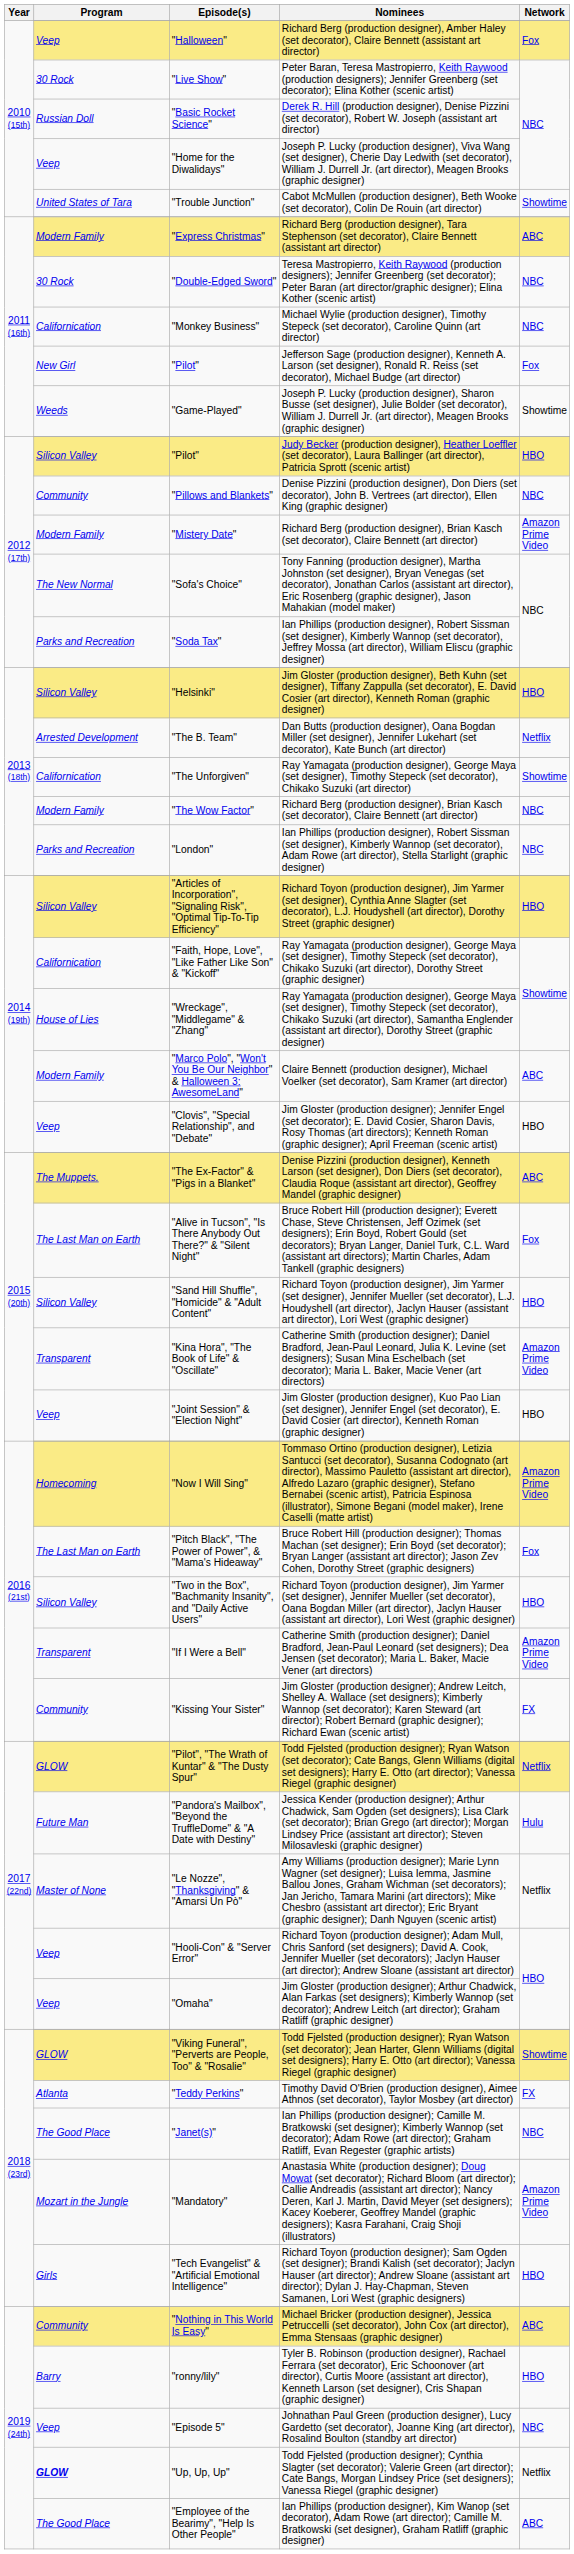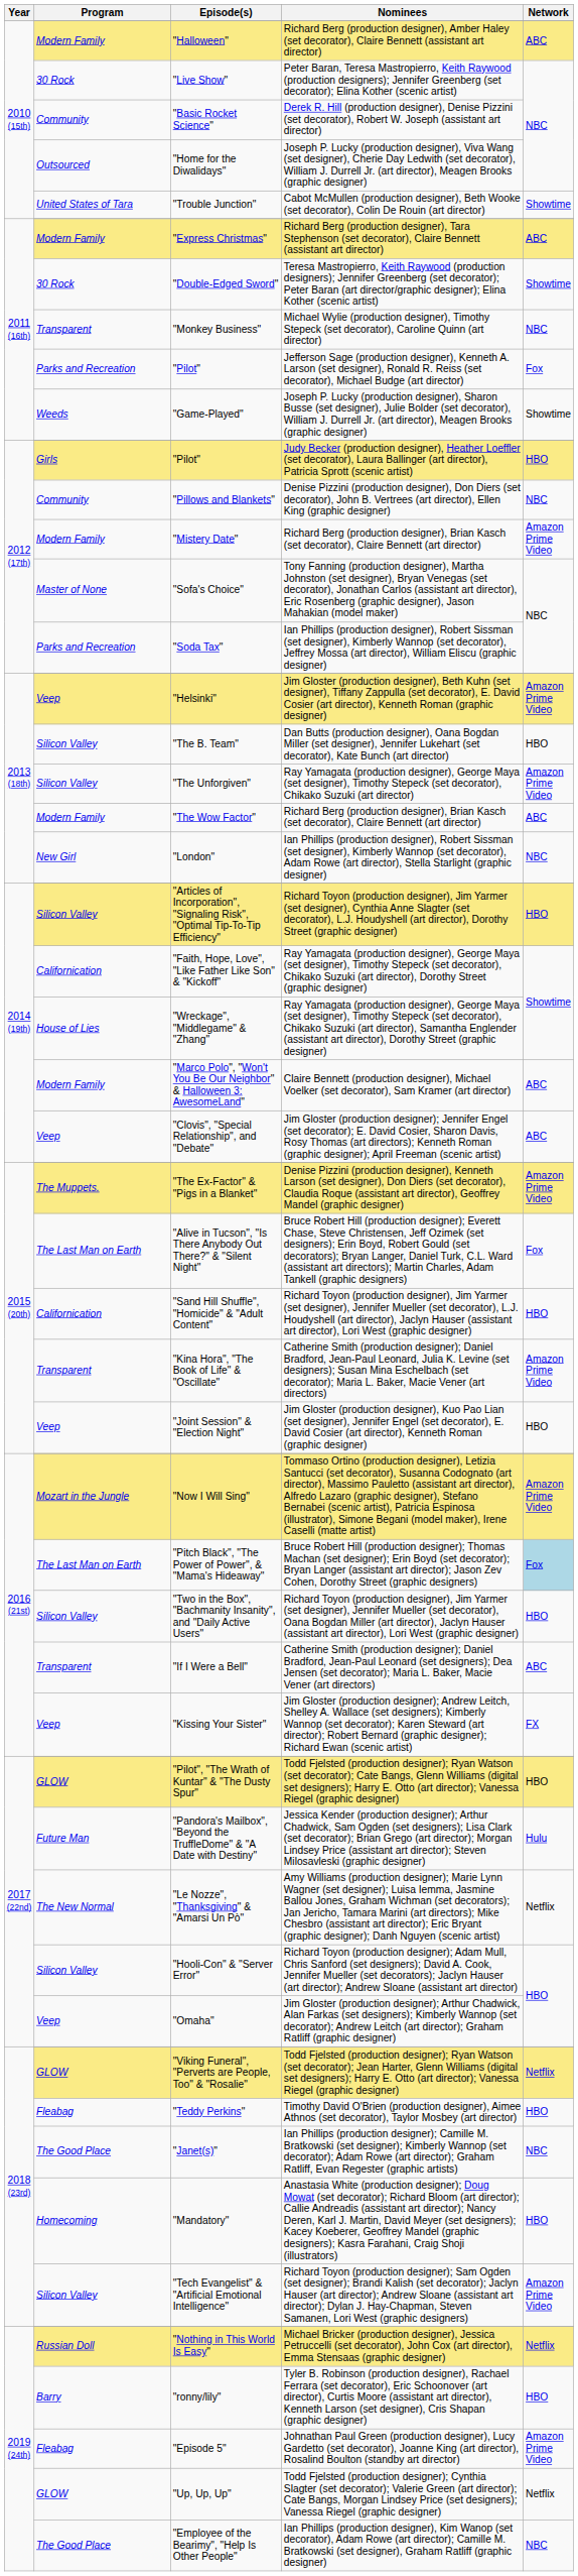 <table class="wikitable" style="width:100%">
 <tr bgcolor="#bebebe">
 <th width="5%">Year</th>
 <th width="25%">Program</th>
 <th width="20%">Episode(s)</th>
 <th width="45%">Nominees</th>
 <th width="5%">Network</th>
 </tr>
 <tr>
 <td rowspan=6 style="text-align:center"><a href='#'>2010</a><br><small><a href='#'>(15th)</a></small><br></td>
 </tr>
 <tr style="background:#FAEB86">
-<td><em><a href='#'>Veep</a></em></td>
+<td><em><a href='#'>Modern Family</a></em></td>
 <td>"<a href='#'>Halloween</a>"</td>
 <td>Richard Berg (production designer), Amber Haley (set decorator), Claire Bennett (assistant art director)</td>
-<td><a href='#'>Fox</a></td>
+<td><a href='#'>ABC</a></td>
 </tr>
 <tr>
 <td><em><a href='#'>30 Rock</a></em></td>
 <td>"<a href='#'>Live Show</a>"</td>
 <td>Peter Baran, Teresa Mastropierro, <a href='#'>Keith Raywood</a> (production designers); Jennifer Greenberg (set decorator); Elina Kother (scenic artist)</td>
 <td rowspan="3"><a href='#'>NBC</a></td>
 </tr>
 <tr>
-<td><em><a href='#'>Russian Doll</a></em></td>
+<td><em><a href='#'>Community</a></em></td>
 <td>"<a href='#'>Basic Rocket Science</a>"</td>
 <td><a href='#'>Derek R. Hill</a> (production designer), Denise Pizzini (set decorator), Robert W. Joseph (assistant art director)</td>
 </tr>
 <tr>
-<td><em><a href='#'>Veep</a></em></td>
+<td><em><a href='#'>Outsourced</a></em></td>
 <td>"Home for the Diwalidays"</td>
 <td>Joseph P. Lucky (production designer), Viva Wang (set designer), Cherie Day Ledwith (set decorator), William J. Durrell Jr. (art director), Meagen Brooks (graphic designer)</td>
 </tr>
 <tr>
 <td><em><a href='#'>United States of Tara</a></em></td>
 <td>"Trouble Junction"</td>
 <td>Cabot McMullen (production designer), Beth Wooke (set decorator), Colin De Rouin (art director)</td>
 <td><a href='#'>Showtime</a></td>
 </tr>
 <tr>
 <td rowspan=6 style="text-align:center"><a href='#'>2011</a><br><small><a href='#'>(16th)</a></small><br></td>
 </tr>
 <tr style="background:#FAEB86">
 <td><em><a href='#'>Modern Family</a></em></td>
 <td>"<a href='#'>Express Christmas</a>"</td>
 <td>Richard Berg (production designer), Tara Stephenson (set decorator), Claire Bennett (assistant art director)</td>
 <td><a href='#'>ABC</a></td>
 </tr>
 <tr>
 <td><em><a href='#'>30 Rock</a></em></td>
 <td>"<a href='#'>Double-Edged Sword</a>"</td>
 <td>Teresa Mastropierro, <a href='#'>Keith Raywood</a> (production designers); Jennifer Greenberg (set decorator); Peter Baran (art director/graphic designer); Elina Kother (scenic artist)</td>
-<td><a href='#'>NBC</a></td>
+<td><a href='#'>Showtime</a></td>
 </tr>
 <tr>
-<td><em><a href='#'>Californication</a></em></td>
+<td><em><a href='#'>Transparent</a></em></td>
 <td>"Monkey Business"</td>
 <td>Michael Wylie (production designer), Timothy Stepeck (set decorator), Caroline Quinn (art director)</td>
 <td><a href='#'>NBC</a></td>
 </tr>
 <tr>
-<td><em><a href='#'>New Girl</a></em></td>
+<td><em><a href='#'>Parks and Recreation</a></em></td>
 <td>"<a href='#'>Pilot</a>"</td>
 <td>Jefferson Sage (production designer), Kenneth A. Larson (set designer), Ronald R. Reiss (set decorator), Michael Budge (art director)</td>
 <td><a href='#'>Fox</a></td>
 </tr>
 <tr>
 <td><em><a href='#'>Weeds</a></em></td>
 <td>"Game-Played"</td>
 <td>Joseph P. Lucky (production designer), Sharon Busse (set designer), Julie Bolder (set decorator), William J. Durrell Jr. (art director), Meagen Brooks (graphic designer)</td>
 <td>Showtime</td>
 </tr>
 <tr>
 <td rowspan=6 style="text-align:center"><a href='#'>2012</a><br><small><a href='#'>(17th)</a></small><br></td>
 </tr>
 <tr style="background:#FAEB86">
-<td><em><a href='#'>Silicon Valley</a></em></td>
+<td><em><a href='#'>Girls</a></em></td>
 <td>"Pilot"</td>
 <td><a href='#'>Judy Becker</a> (production designer), <a href='#'>Heather Loeffler</a> (set decorator), Laura Ballinger (art director), Patricia Sprott (scenic artist)</td>
 <td><a href='#'>HBO</a></td>
 </tr>
 <tr>
 <td><em><a href='#'>Community</a></em></td>
 <td>"<a href='#'>Pillows and Blankets</a>"</td>
 <td>Denise Pizzini (production designer), Don Diers (set decorator), John B. Vertrees (art director), Ellen King (graphic designer)</td>
 <td><a href='#'>NBC</a></td>
 </tr>
 <tr>
 <td><em><a href='#'>Modern Family</a></em></td>
 <td>"<a href='#'>Mistery Date</a>"</td>
 <td>Richard Berg (production designer), Brian Kasch (set decorator), Claire Bennett (art director)</td>
 <td><a href='#'>Amazon Prime Video</a></td>
 </tr>
 <tr>
-<td><em><a href='#'>The New Normal</a></em></td>
+<td><em><a href='#'>Master of None</a></em></td>
 <td>"Sofa's Choice"</td>
 <td>Tony Fanning (production designer), Martha Johnston (set designer), Bryan Venegas (set decorator), Jonathan Carlos (assistant art director), Eric Rosenberg (graphic designer), Jason Mahakian (model maker)</td>
 <td rowspan="2">NBC</td>
 </tr>
 <tr>
 <td><em><a href='#'>Parks and Recreation</a></em></td>
 <td>"<a href='#'>Soda Tax</a>"</td>
 <td>Ian Phillips (production designer), Robert Sissman (set designer), Kimberly Wannop (set decorator), Jeffrey Mossa (art director), William Eliscu (graphic designer)</td>
 </tr>
 <tr>
 <td rowspan=6 style="text-align:center"><a href='#'>2013</a><br><small><a href='#'>(18th)</a></small><br></td>
 </tr>
 <tr style="background:#FAEB86">
-<td><em><a href='#'>Silicon Valley</a></em></td>
+<td><em><a href='#'>Veep</a></em></td>
 <td>"Helsinki"</td>
 <td>Jim Gloster (production designer), Beth Kuhn (set designer), Tiffany Zappulla (set decorator), E. David Cosier (art director), Kenneth Roman (graphic designer)</td>
-<td><a href='#'>HBO</a></td>
+<td><a href='#'>Amazon Prime Video</a></td>
 </tr>
 <tr>
-<td><em><a href='#'>Arrested Development</a></em></td>
+<td><em><a href='#'>Silicon Valley</a></em></td>
 <td>"The B. Team"</td>
 <td>Dan Butts (production designer), Oana Bogdan Miller (set designer), Jennifer Lukehart (set decorator), Kate Bunch (art director)</td>
-<td><a href='#'>Netflix</a></td>
+<td>HBO</td>
 </tr>
 <tr>
-<td><em><a href='#'>Californication</a></em></td>
+<td><em><a href='#'>Silicon Valley</a></em></td>
 <td>"The Unforgiven"</td>
 <td>Ray Yamagata (production designer), George Maya (set designer), Timothy Stepeck (set decorator), Chikako Suzuki (art director)</td>
-<td><a href='#'>Showtime</a></td>
+<td><a href='#'>Amazon Prime Video</a></td>
 </tr>
 <tr>
 <td><em><a href='#'>Modern Family</a></em></td>
 <td>"<a href='#'>The Wow Factor</a>"</td>
 <td>Richard Berg (production designer), Brian Kasch (set decorator), Claire Bennett (art director)</td>
-<td><a href='#'>NBC</a></td>
+<td><a href='#'>ABC</a></td>
 </tr>
 <tr>
-<td><em><a href='#'>Parks and Recreation</a></em></td>
+<td><em><a href='#'>New Girl</a></em></td>
 <td>"London"</td>
 <td>Ian Phillips (production designer), Robert Sissman (set designer), Kimberly Wannop (set decorator), Adam Rowe (art director), Stella Starlight (graphic designer)</td>
 <td><a href='#'>NBC</a></td>
 </tr>
 <tr>
 <td rowspan=6 style="text-align:center"><a href='#'>2014</a><br><small><a href='#'>(19th)</a></small><br></td>
 </tr>
 <tr style="background:#FAEB86">
 <td><em><a href='#'>Silicon Valley</a></em></td>
 <td>"Articles of Incorporation", "Signaling Risk", "Optimal Tip-To-Tip Efficiency"</td>
 <td>Richard Toyon (production designer), Jim Yarmer (set designer), Cynthia Anne Slagter (set decorator), L.J. Houdyshell (art director), Dorothy Street (graphic designer)</td>
 <td><a href='#'>HBO</a></td>
 </tr>
 <tr>
 <td><em><a href='#'>Californication</a></em></td>
 <td>"Faith, Hope, Love", "Like Father Like Son" & "Kickoff"</td>
 <td>Ray Yamagata (production designer), George Maya (set designer), Timothy Stepeck (set decorator), Chikako Suzuki (art director), Dorothy Street (graphic designer)</td>
 <td rowspan="2"><a href='#'>Showtime</a></td>
 </tr>
 <tr>
 <td><em><a href='#'>House of Lies</a></em></td>
 <td>"Wreckage", "Middlegame" & "Zhang"</td>
 <td>Ray Yamagata (production designer), George Maya (set designer), Timothy Stepeck (set decorator), Chikako Suzuki (art director), Samantha Englender (assistant art director), Dorothy Street (graphic designer)</td>
 </tr>
 <tr>
 <td><em><a href='#'>Modern Family</a></em></td>
 <td>"<a href='#'>Marco Polo</a>", "<a href='#'>Won't You Be Our Neighbor</a>" & <a href='#'>Halloween 3: AwesomeLand</a>"</td>
 <td>Claire Bennett (production designer), Michael Voelker (set decorator), Sam Kramer (art director)</td>
 <td><a href='#'>ABC</a></td>
 </tr>
 <tr>
 <td><em><a href='#'>Veep</a></em></td>
 <td>"Clovis", "Special Relationship", and "Debate"</td>
 <td>Jim Gloster (production designer); Jennifer Engel (set decorator); E. David Cosier, Sharon Davis, Rosy Thomas (art directors); Kenneth Roman (graphic designer); April Freeman (scenic artist)</td>
-<td>HBO</td>
+<td><a href='#'>ABC</a></td>
 </tr>
 <tr>
 <td rowspan=6 style="text-align:center"><a href='#'>2015</a><br><small><a href='#'>(20th)</a></small><br></td>
 </tr>
 <tr style="background:#FAEB86">
 <td><em><a href='#'>The Muppets.</a></em></td>
 <td>"The Ex-Factor" & "Pigs in a Blanket"</td>
 <td>Denise Pizzini (production designer), Kenneth Larson (set designer), Don Diers (set decorator), Claudia Roque (assistant art director), Geoffrey Mandel (graphic designer)</td>
-<td><a href='#'>ABC</a></td>
+<td><a href='#'>Amazon Prime Video</a></td>
 </tr>
 <tr>
 <td><em><a href='#'>The Last Man on Earth</a></em></td>
 <td>"Alive in Tucson", "Is There Anybody Out There?" & "Silent Night"</td>
 <td>Bruce Robert Hill (production designer); Everett Chase, Steve Christensen, Jeff Ozimek (set designers); Erin Boyd, Robert Gould (set decorators); Bryan Langer, Daniel Turk, C.L. Ward (assistant art directors); Martin Charles, Adam Tankell (graphic designers)</td>
 <td><a href='#'>Fox</a></td>
 </tr>
 <tr>
-<td><em><a href='#'>Silicon Valley</a></em></td>
+<td><em><a href='#'>Californication</a></em></td>
 <td>"Sand Hill Shuffle", "Homicide" & "Adult Content"</td>
 <td>Richard Toyon (production designer), Jim Yarmer (set designer), Jennifer Mueller (set decorator), L.J. Houdyshell (art director), Jaclyn Hauser (assistant art director), Lori West (graphic designer)</td>
 <td><a href='#'>HBO</a></td>
 </tr>
 <tr>
 <td><em><a href='#'>Transparent</a></em></td>
 <td>"Kina Hora", "The Book of Life" & "Oscillate"</td>
 <td>Catherine Smith (production designer); Daniel Bradford, Jean-Paul Leonard, Julia K. Levine (set designers); Susan Mina Eschelbach (set decorator); Maria L. Baker, Macie Vener (art directors)</td>
 <td><a href='#'>Amazon Prime Video</a></td>
 </tr>
 <tr>
 <td><em><a href='#'>Veep</a></em></td>
 <td>"Joint Session" & "Election Night"</td>
 <td>Jim Gloster (production designer), Kuo Pao Lian (set designer), Jennifer Engel (set decorator), E. David Cosier (art director), Kenneth Roman (graphic designer)</td>
 <td>HBO</td>
 </tr>
 <tr>
 <td rowspan=6 style="text-align:center"><a href='#'>2016</a><br><small><a href='#'>(21st)</a></small><br></td>
 </tr>
 <tr style="background:#FAEB86">
-<td><em><a href='#'>Homecoming</a></em></td>
+<td><em><a href='#'>Mozart in the Jungle</a></em></td>
 <td>"Now I Will Sing"</td>
 <td>Tommaso Ortino (production designer), Letizia Santucci (set decorator), Susanna Codognato (art director), Massimo Pauletto (assistant art director), Alfredo Lazaro (graphic designer), Stefano Bernabei (scenic artist), Patricia Espinosa (illustrator), Simone Begani (model maker), Irene Caselli (matte artist)</td>
 <td><a href='#'>Amazon Prime Video</a></td>
 </tr>
 <tr>
 <td><em><a href='#'>The Last Man on Earth</a></em></td>
 <td>"Pitch Black", "The Power of Power", & "Mama's Hideaway"</td>
 <td>Bruce Robert Hill (production designer); Thomas Machan (set designer); Erin Boyd (set decorator); Bryan Langer (assistant art director); Jason Zev Cohen, Dorothy Street (graphic designers)</td>
-<td><a href='#'>Fox</a></td>
+<td style="background: lightblue;"><a href='#'>Fox</a></td>
 </tr>
 <tr>
 <td><em><a href='#'>Silicon Valley</a></em></td>
 <td>"Two in the Box", "Bachmanity Insanity", and "Daily Active Users"</td>
 <td>Richard Toyon (production designer), Jim Yarmer (set designer), Jennifer Mueller (set decorator), Oana Bogdan Miller (art director), Jaclyn Hauser (assistant art director), Lori West (graphic designer)</td>
 <td><a href='#'>HBO</a></td>
 </tr>
 <tr>
 <td><em><a href='#'>Transparent</a></em></td>
 <td>"If I Were a Bell"</td>
 <td>Catherine Smith (production designer); Daniel Bradford, Jean-Paul Leonard (set designers); Dea Jensen (set decorator); Maria L. Baker, Macie Vener (art directors)</td>
-<td><a href='#'>Amazon Prime Video</a></td>
+<td><a href='#'>ABC</a></td>
 </tr>
 <tr>
-<td><em><a href='#'>Community</a></em></td>
+<td><em><a href='#'>Veep</a></em></td>
 <td>"Kissing Your Sister"</td>
 <td>Jim Gloster (production designer); Andrew Leitch, Shelley A. Wallace (set designers); Kimberly Wannop (set decorator); Karen Steward (art director); Robert Bernard (graphic designer); Richard Ewan (scenic artist)</td>
 <td><a href='#'>FX</a></td>
 </tr>
 <tr>
 <td rowspan=6 style="text-align:center"><a href='#'>2017</a><br><small><a href='#'>(22nd)</a></small><br></td>
 </tr>
 <tr style="background:#FAEB86">
 <td><em><a href='#'>GLOW</a></em></td>
 <td>"Pilot", "The Wrath of Kuntar" & "The Dusty Spur"</td>
 <td>Todd Fjelsted (production designer); Ryan Watson (set decorator); Cate Bangs, Glenn Williams (digital set designers); Harry E. Otto (art director); Vanessa Riegel (graphic designer)</td>
-<td><a href='#'>Netflix</a></td>
+<td>HBO</td>
 </tr>
 <tr>
 <td><em><a href='#'>Future Man</a></em></td>
 <td>"Pandora's Mailbox", "Beyond the TruffleDome" & "A Date with Destiny"</td>
 <td>Jessica Kender (production designer); Arthur Chadwick, Sam Ogden (set designers); Lisa Clark (set decorator); Brian Grego (art director); Morgan Lindsey Price (assistant art director); Steven Milosavleski (graphic designer)</td>
 <td><a href='#'>Hulu</a></td>
 </tr>
 <tr>
-<td><em><a href='#'>Master of None</a></em></td>
+<td><em><a href='#'>The New Normal</a></em></td>
 <td>"Le Nozze", "<a href='#'>Thanksgiving</a>" & "Amarsi Un Pò"</td>
 <td>Amy Williams (production designer); Marie Lynn Wagner (set designer); Luisa Iemma, Jasmine Ballou Jones, Graham Wichman (set decorators); Jan Jericho, Tamara Marini (art directors); Mike Chesbro (assistant art director); Eric Bryant (graphic designer); Danh Nguyen (scenic artist)</td>
 <td>Netflix</td>
 </tr>
 <tr>
-<td><em><a href='#'>Veep</a></em></td>
+<td><em><a href='#'>Silicon Valley</a></em></td>
 <td>"Hooli-Con" & "Server Error"</td>
 <td>Richard Toyon (production designer); Adam Mull, Chris Sanford (set designers); David A. Cook, Jennifer Mueller (set decorators); Jaclyn Hauser (art director); Andrew Sloane (assistant art director)</td>
 <td rowspan="2"><a href='#'>HBO</a></td>
 </tr>
 <tr>
 <td><em><a href='#'>Veep</a></em></td>
 <td>"Omaha"</td>
 <td>Jim Gloster (production designer); Arthur Chadwick, Alan Farkas (set designers); Kimberly Wannop (set decorator); Andrew Leitch (art director); Graham Ratliff (graphic designer)</td>
 </tr>
 <tr>
 <td rowspan=6 style="text-align:center"><a href='#'>2018</a><br><small><a href='#'>(23rd)</a></small><br></td>
 </tr>
 <tr style="background:#FAEB86">
 <td><em><a href='#'>GLOW</a></em></td>
 <td>"Viking Funeral", "Perverts are People, Too" & "Rosalie"</td>
 <td>Todd Fjelsted (production designer); Ryan Watson (set decorator); Jean Harter, Glenn Williams (digital set designers); Harry E. Otto (art director); Vanessa Riegel (graphic designer)</td>
-<td><a href='#'>Showtime</a></td>
+<td><a href='#'>Netflix</a></td>
 </tr>
 <tr>
-<td><em><a href='#'>Atlanta</a></em></td>
+<td><em><a href='#'>Fleabag</a></em></td>
 <td>"<a href='#'>Teddy Perkins</a>"</td>
 <td>Timothy David O'Brien (production designer), Aimee Athnos (set decorator), Taylor Mosbey (art director)</td>
-<td><a href='#'>FX</a></td>
+<td><a href='#'>HBO</a></td>
 </tr>
 <tr>
 <td><em><a href='#'>The Good Place</a></em></td>
 <td>"<a href='#'>Janet(s)</a>"</td>
 <td>Ian Phillips (production designer); Camille M. Bratkowski (set designer); Kimberly Wannop (set decorator); Adam Rowe (art director); Graham Ratliff, Evan Regester (graphic artists)</td>
 <td><a href='#'>NBC</a></td>
 </tr>
 <tr>
-<td><em><a href='#'>Mozart in the Jungle</a></em></td>
+<td><em><a href='#'>Homecoming</a></em></td>
 <td>"Mandatory"</td>
 <td>Anastasia White (production designer); <a href='#'>Doug Mowat</a> (set decorator); Richard Bloom (art director); Callie Andreadis (assistant art director); Nancy Deren, Karl J. Martin, David Meyer (set designers); Kacey Koeberer, Geoffrey Mandel (graphic designers); Kasra Farahani, Craig Shoji (illustrators)</td>
-<td><a href='#'>Amazon Prime Video</a></td>
+<td><a href='#'>HBO</a></td>
 </tr>
 <tr>
-<td><em><a href='#'>Girls</a></em></td>
+<td><em><a href='#'>Silicon Valley</a></em></td>
 <td>"Tech Evangelist" &  "Artificial Emotional Intelligence"</td>
 <td>Richard Toyon (production designer); Sam Ogden (set designer); Brandi Kalish (set decorator); Jaclyn Hauser (art director); Andrew Sloane (assistant art director); Dylan J. Hay-Chapman, Steven Samanen, Lori West (graphic designers)</td>
-<td><a href='#'>HBO</a></td>
+<td><a href='#'>Amazon Prime Video</a></td>
 </tr>
 <tr>
 <td rowspan=6 style="text-align:center"><a href='#'>2019</a><br><small><a href='#'>(24th)</a></small><br></td>
 </tr>
 <tr style="background:#FAEB86">
-<td><em><a href='#'>Community</a></em></td>
+<td><em><a href='#'>Russian Doll</a></em></td>
 <td>"<a href='#'>Nothing in This World Is Easy</a>"</td>
 <td>Michael Bricker (production designer), Jessica Petruccelli (set decorator), John Cox (art director), Emma Stensaas (graphic designer)</td>
-<td><a href='#'>ABC</a></td>
+<td><a href='#'>Netflix</a></td>
 </tr>
 <tr>
 <td><em><a href='#'>Barry</a></em></td>
 <td>"ronny/lily"</td>
 <td>Tyler B. Robinson (production designer), Rachael Ferrara (set decorator), Eric Schoonover (art director), Curtis Moore (assistant art director), Kenneth Larson (set designer), Cris Shapan (graphic designer)</td>
 <td><a href='#'>HBO</a></td>
 </tr>
 <tr>
-<td><em><a href='#'>Veep</a></em></td>
+<td><em><a href='#'>Fleabag</a></em></td>
 <td>"Episode 5"</td>
 <td>Johnathan Paul Green (production designer), Lucy Gardetto (set decorator), Joanne King (art director), Rosalind Boulton (standby art director)</td>
-<td><a href='#'>NBC</a></td>
+<td><a href='#'>Amazon Prime Video</a></td>
 </tr>
 <tr>
-<td><strong><em><a href='#'>GLOW</a></em></strong></td>
+<td><em><a href='#'>GLOW</a></em></td>
 <td>"Up, Up, Up"</td>
 <td>Todd Fjelsted (production designer); Cynthia Slagter (set decorator); Valerie Green (art director); Cate Bangs, Morgan Lindsey Price (set designers); Vanessa Riegel (graphic designer)</td>
 <td>Netflix</td>
 </tr>
 <tr>
 <td><em><a href='#'>The Good Place</a></em></td>
 <td>"Employee of the Bearimy", "Help Is Other People"</td>
 <td>Ian Phillips (production designer), Kim Wanop (set decorator), Adam Rowe (art director); Camille M. Bratkowski (set designer), Graham Ratliff (graphic designer)</td>
-<td><a href='#'>ABC</a></td>
+<td><a href='#'>NBC</a></td>
 </tr>
 </table>
